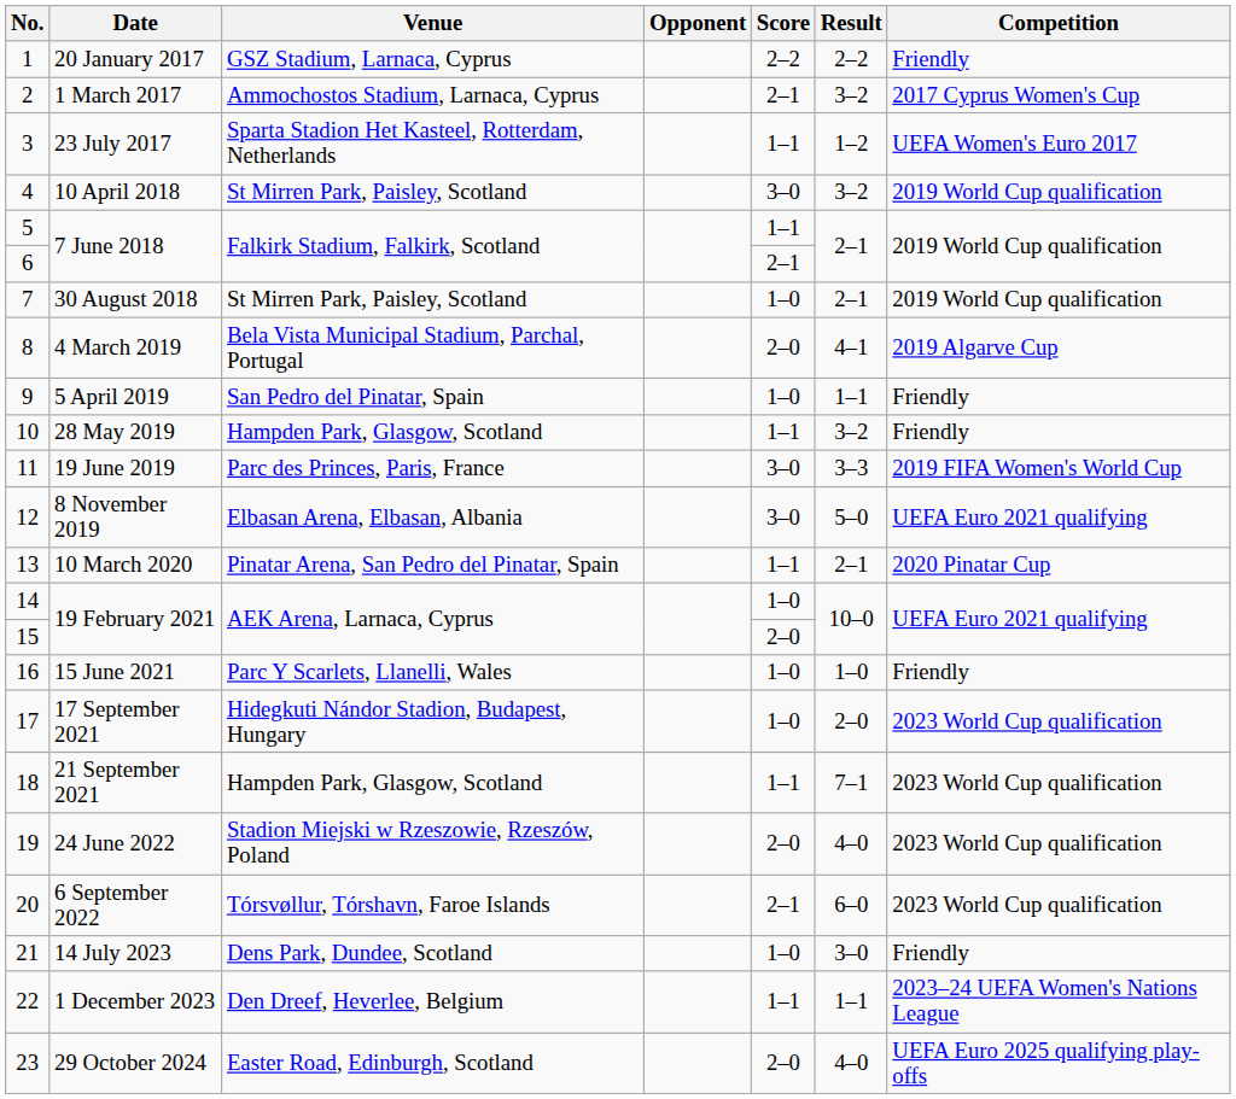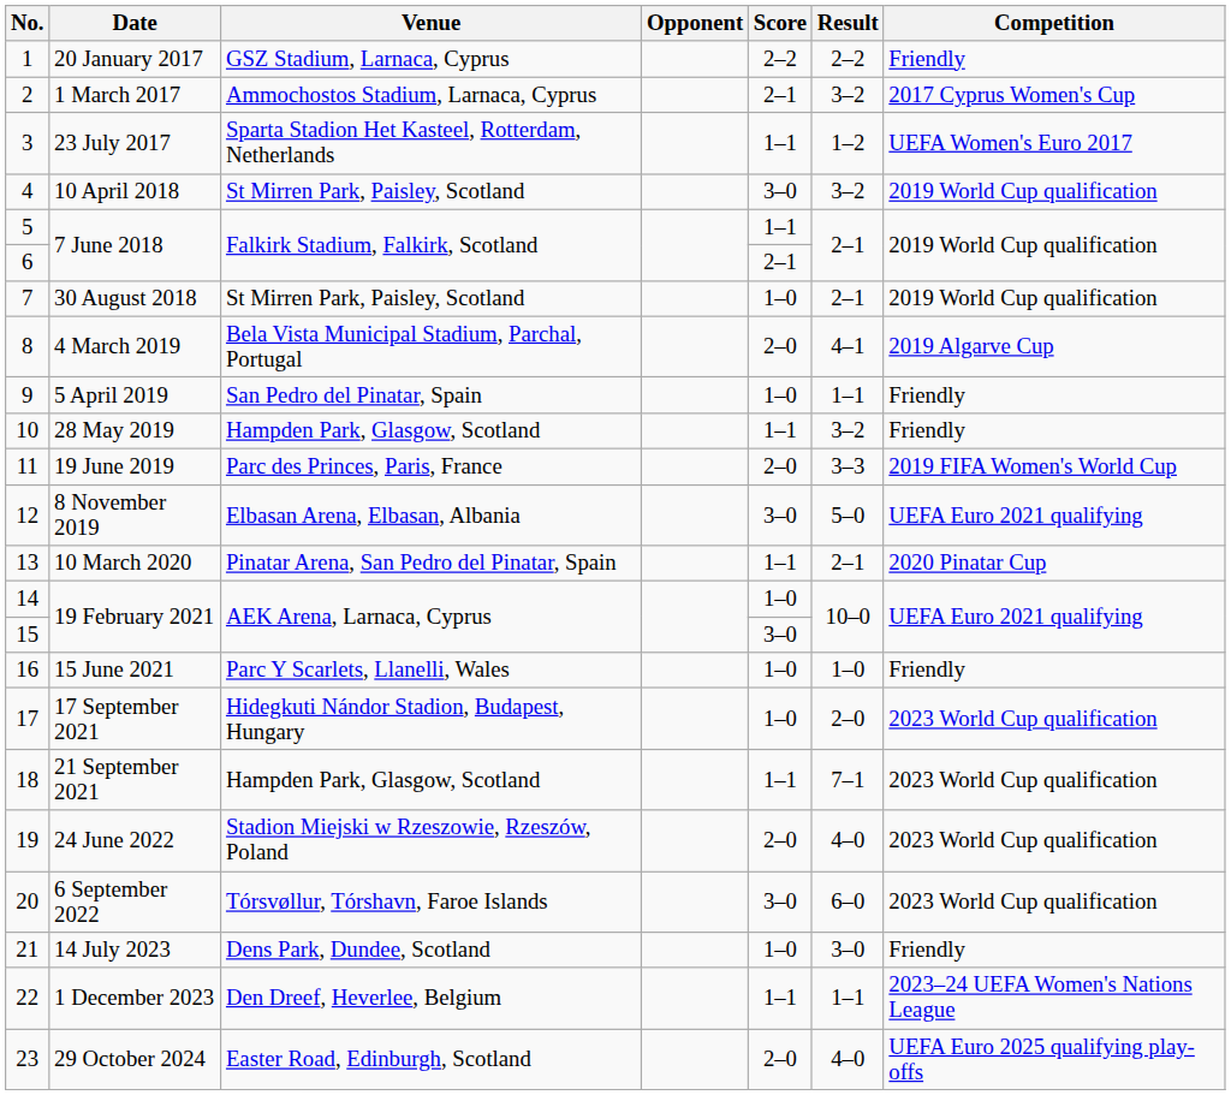 <table class="wikitable sortable">
 <tr>
 <th scope="col">No.</th>
 <th scope="col" data-sort-type="date">Date</th>
 <th scope="col">Venue</th>
 <th scope="col">Opponent</th>
 <th scope="col">Score</th>
 <th scope="col">Result</th>
 <th scope="col">Competition</th>
 </tr>
 <tr>
 <td style="text-align:center">1</td>
 <td>20 January 2017</td>
 <td><a href='#'>GSZ Stadium</a>, <a href='#'>Larnaca</a>, Cyprus</td>
 <td></td>
 <td style="text-align:center">2–2</td>
 <td style="text-align:center">2–2</td>
 <td><a href='#'>Friendly</a></td>
 </tr>
 <tr>
 <td style="text-align:center">2</td>
 <td>1 March 2017</td>
 <td><a href='#'>Ammochostos Stadium</a>, Larnaca, Cyprus</td>
 <td></td>
 <td style="text-align:center">2–1</td>
 <td style="text-align:center">3–2</td>
 <td><a href='#'>2017 Cyprus Women's Cup</a></td>
 </tr>
 <tr>
 <td style="text-align:center">3</td>
 <td>23 July 2017</td>
 <td><a href='#'>Sparta Stadion Het Kasteel</a>, <a href='#'>Rotterdam</a>, Netherlands</td>
 <td></td>
 <td style="text-align:center">1–1</td>
 <td style="text-align:center">1–2</td>
 <td><a href='#'>UEFA Women's Euro 2017</a></td>
 </tr>
 <tr>
 <td style="text-align:center">4</td>
 <td>10 April 2018</td>
 <td><a href='#'>St Mirren Park</a>, <a href='#'>Paisley</a>, Scotland</td>
 <td></td>
 <td style="text-align:center">3–0</td>
 <td style="text-align:center">3–2</td>
 <td><a href='#'>2019 World Cup qualification</a></td>
 </tr>
 <tr>
 <td style="text-align:center">5</td>
 <td rowspan="2">7 June 2018</td>
 <td rowspan="2"><a href='#'>Falkirk Stadium</a>, <a href='#'>Falkirk</a>, Scotland</td>
 <td rowspan="2"></td>
 <td style="text-align:center">1–1</td>
 <td rowspan="2" style="text-align:center">2–1</td>
 <td rowspan="2">2019 World Cup qualification</td>
 </tr>
 <tr>
 <td style="text-align:center">6</td>
 <td style="text-align:center">2–1</td>
 </tr>
 <tr>
 <td style="text-align:center">7</td>
 <td>30 August 2018</td>
 <td>St Mirren Park, Paisley, Scotland</td>
 <td></td>
 <td style="text-align:center">1–0</td>
 <td style="text-align:center">2–1</td>
 <td>2019 World Cup qualification</td>
 </tr>
 <tr>
 <td style="text-align:center">8</td>
 <td>4 March 2019</td>
 <td><a href='#'>Bela Vista Municipal Stadium</a>, <a href='#'>Parchal</a>, Portugal</td>
 <td></td>
 <td style="text-align:center">2–0</td>
 <td style="text-align:center">4–1</td>
 <td><a href='#'>2019 Algarve Cup</a></td>
 </tr>
 <tr>
 <td style="text-align:center">9</td>
 <td>5 April 2019</td>
 <td><a href='#'>San Pedro del Pinatar</a>, Spain</td>
 <td></td>
 <td style="text-align:center">1–0</td>
 <td style="text-align:center">1–1</td>
 <td>Friendly</td>
 </tr>
 <tr>
 <td style="text-align:center">10</td>
 <td>28 May 2019</td>
 <td><a href='#'>Hampden Park</a>, <a href='#'>Glasgow</a>, Scotland</td>
 <td></td>
 <td style="text-align:center">1–1</td>
 <td style="text-align:center">3–2</td>
 <td>Friendly</td>
 </tr>
 <tr>
 <td style="text-align:center">11</td>
 <td>19 June 2019</td>
 <td><a href='#'>Parc des Princes</a>, <a href='#'>Paris</a>, France</td>
 <td></td>
-<td style="text-align:center">3–0</td>
+<td style="text-align:center">2–0</td>
 <td style="text-align:center">3–3</td>
 <td><a href='#'>2019 FIFA Women's World Cup</a></td>
 </tr>
 <tr>
 <td style="text-align:center">12</td>
 <td>8 November 2019</td>
 <td><a href='#'>Elbasan Arena</a>, <a href='#'>Elbasan</a>, Albania</td>
 <td></td>
 <td style="text-align:center">3–0</td>
 <td style="text-align:center">5–0</td>
 <td><a href='#'>UEFA Euro 2021 qualifying</a></td>
 </tr>
 <tr>
 <td style="text-align:center">13</td>
 <td>10 March 2020</td>
 <td><a href='#'>Pinatar Arena</a>, <a href='#'>San Pedro del Pinatar</a>, Spain</td>
 <td></td>
 <td style="text-align:center">1–1</td>
 <td style="text-align:center">2–1</td>
 <td><a href='#'>2020 Pinatar Cup</a></td>
 </tr>
 <tr>
 <td style="text-align:center">14</td>
 <td rowspan="2">19 February 2021</td>
 <td rowspan="2"><a href='#'>AEK Arena</a>, Larnaca, Cyprus</td>
 <td rowspan="2"></td>
 <td style="text-align:center">1–0</td>
 <td rowspan="2" style="text-align:center">10–0</td>
 <td rowspan="2"><a href='#'>UEFA Euro 2021 qualifying</a></td>
 </tr>
 <tr>
 <td style="text-align:center">15</td>
-<td style="text-align:center">2–0</td>
+<td style="text-align:center">3–0</td>
 </tr>
 <tr>
 <td style="text-align:center">16</td>
 <td>15 June 2021</td>
 <td><a href='#'>Parc Y Scarlets</a>, <a href='#'>Llanelli</a>, Wales</td>
 <td></td>
 <td style="text-align:center">1–0</td>
 <td style="text-align:center">1–0</td>
 <td>Friendly</td>
 </tr>
 <tr>
 <td style="text-align:center">17</td>
 <td>17 September 2021</td>
 <td><a href='#'>Hidegkuti Nándor Stadion</a>, <a href='#'>Budapest</a>, Hungary</td>
 <td></td>
 <td style="text-align:center">1–0</td>
 <td style="text-align:center">2–0</td>
 <td><a href='#'>2023 World Cup qualification</a></td>
 </tr>
 <tr>
 <td style="text-align:center">18</td>
 <td>21 September 2021</td>
 <td>Hampden Park, Glasgow, Scotland</td>
 <td></td>
 <td style="text-align:center">1–1</td>
 <td style="text-align:center">7–1</td>
 <td>2023 World Cup qualification</td>
 </tr>
 <tr>
 <td style="text-align:center">19</td>
 <td>24 June 2022</td>
 <td><a href='#'>Stadion Miejski w Rzeszowie</a>, <a href='#'>Rzeszów</a>, Poland</td>
 <td></td>
 <td style="text-align:center">2–0</td>
 <td style="text-align:center">4–0</td>
 <td>2023 World Cup qualification</td>
 </tr>
 <tr>
 <td style="text-align:center">20</td>
 <td>6 September 2022</td>
 <td><a href='#'>Tórsvøllur</a>, <a href='#'>Tórshavn</a>, Faroe Islands</td>
 <td></td>
-<td style="text-align:center">2–1</td>
+<td style="text-align:center">3–0</td>
 <td style="text-align:center">6–0</td>
 <td>2023 World Cup qualification</td>
 </tr>
 <tr>
 <td style="text-align:center">21</td>
 <td>14 July 2023</td>
 <td><a href='#'>Dens Park</a>, <a href='#'>Dundee</a>, Scotland</td>
 <td></td>
 <td style="text-align:center">1–0</td>
 <td style="text-align:center">3–0</td>
 <td>Friendly</td>
 </tr>
 <tr>
 <td style="text-align:center">22</td>
 <td>1 December 2023</td>
 <td><a href='#'>Den Dreef</a>, <a href='#'>Heverlee</a>, Belgium</td>
 <td></td>
 <td style="text-align:center">1–1</td>
 <td style="text-align:center">1–1</td>
 <td><a href='#'>2023–24 UEFA Women's Nations League</a></td>
 </tr>
 <tr>
 <td style="text-align:center">23</td>
 <td>29 October 2024</td>
 <td><a href='#'>Easter Road</a>, <a href='#'>Edinburgh</a>, Scotland</td>
 <td></td>
 <td style="text-align:center">2–0</td>
 <td style="text-align:center">4–0</td>
 <td><a href='#'>UEFA Euro 2025 qualifying play-offs</a></td>
 </tr>
 <tr>
 </tr>
 </table>
